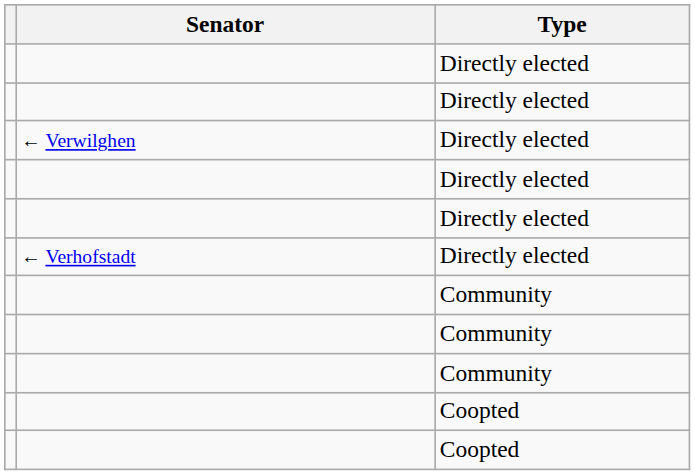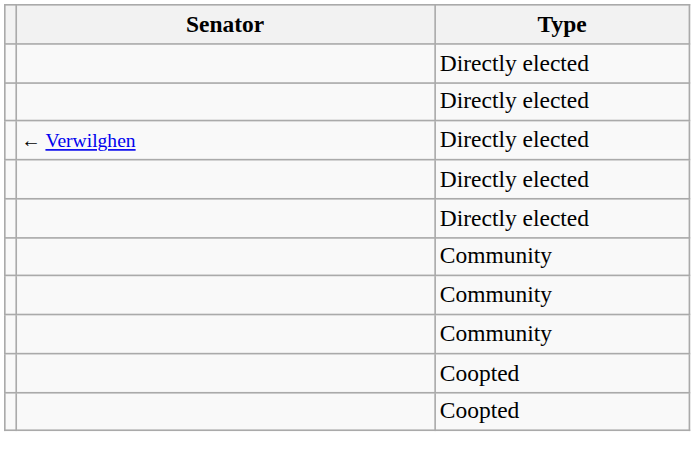 <table class="sortable wikitable" style="text-align:left; font-size:90%">
 <tr>
 <th></th>
 <th style="width:250px;">Senator</th>
 <th style="width:150px;">Type</th>
 </tr>
 <tr>
 <td></td>
 <td></td>
 <td>Directly elected</td>
 </tr>
 <tr>
 <td></td>
 <td></td>
 <td>Directly elected</td>
 </tr>
 <tr>
 <td></td>
 <td> <small>← <a href='#'>Verwilghen</a></small></td>
 <td>Directly elected</td>
 </tr>
 <tr>
 <td></td>
 <td></td>
 <td>Directly elected</td>
 </tr>
 <tr>
 <td></td>
 <td></td>
 <td>Directly elected</td>
 </tr>
 <tr>
 <td></td>
-<td> <small>← <a href='#'>Verhofstadt</a></small></td>
-<td>Directly elected</td>
-</tr>
-<tr>
-<td></td>
 <td></td>
 <td>Community</td>
 </tr>
 <tr>
 <td></td>
 <td></td>
 <td>Community</td>
 </tr>
 <tr>
 <td></td>
 <td></td>
 <td>Community</td>
 </tr>
 <tr>
 <td></td>
 <td></td>
 <td>Coopted</td>
 </tr>
 <tr>
 <td></td>
 <td></td>
 <td>Coopted</td>
 </tr>
 </table>
